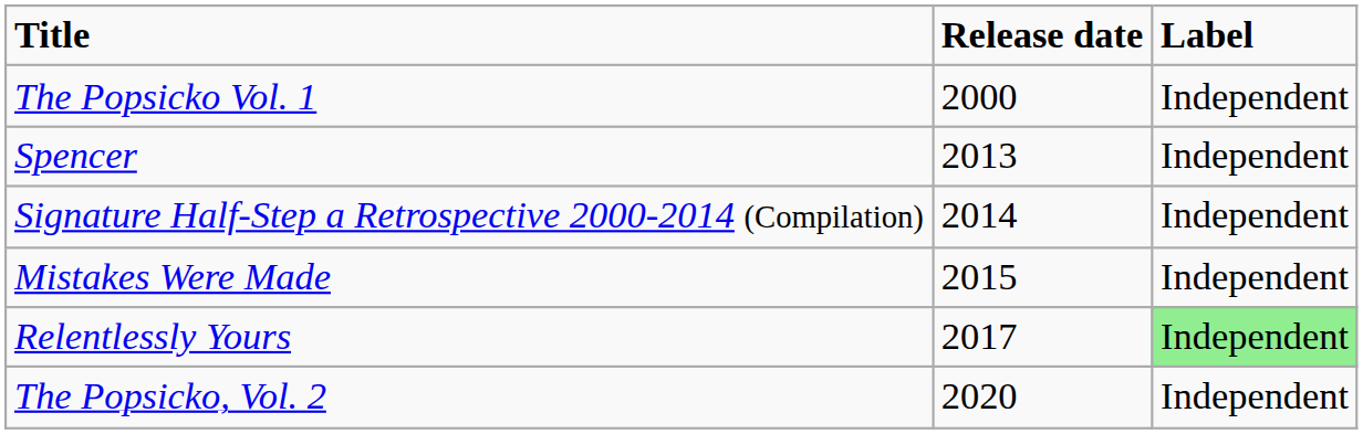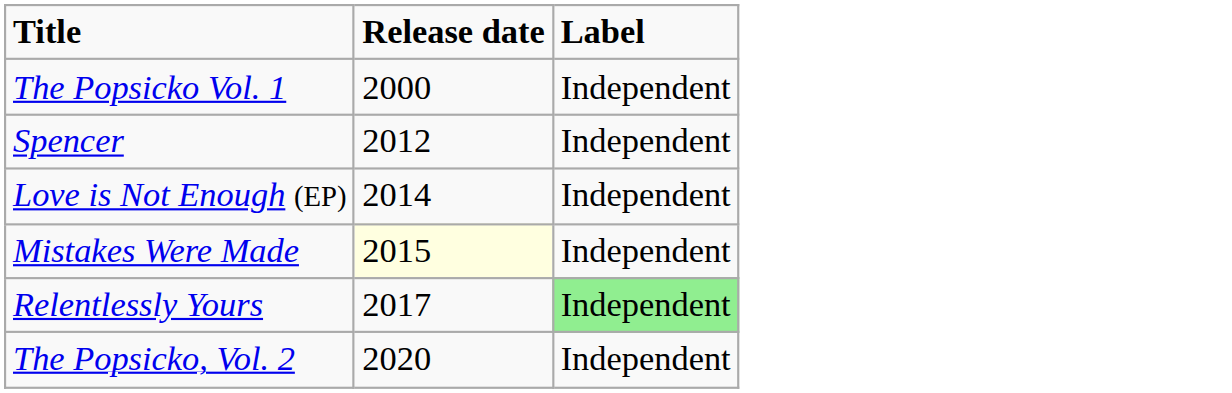 <table class="wikitable">
 <tr>
 <td><strong>Title</strong></td>
 <td><strong>Release date</strong></td>
 <td><strong>Label</strong></td>
 </tr>
 <tr>
 <td><em><a href='#'>The Popsicko Vol. 1</a></em></td>
 <td>2000</td>
 <td>Independent</td>
 </tr>
 <tr>
 <td><em><a href='#'>Spencer</a></em></td>
-<td>2013</td>
+<td>2012</td>
 <td>Independent</td>
 </tr>
 <tr>
-<td><em><a href='#'>Signature Half-Step a Retrospective 2000-2014</a></em> <small>(Compilation)</small></td>
+<td><em><a href='#'>Love is Not Enough</a></em> <small>(EP)</small></td>
 <td>2014</td>
 <td>Independent</td>
 </tr>
 <tr>
 <td><em><a href='#'>Mistakes Were Made</a></em></td>
-<td>2015</td>
+<td style="background: lightyellow;">2015</td>
 <td>Independent</td>
 </tr>
 <tr>
 <td><em><a href='#'>Relentlessly Yours</a></em></td>
 <td>2017</td>
 <td style="background: lightgreen;">Independent</td>
 </tr>
 <tr>
 <td><em><a href='#'>The Popsicko, Vol. 2</a></em></td>
 <td>2020</td>
 <td>Independent</td>
 </tr>
 </table>
